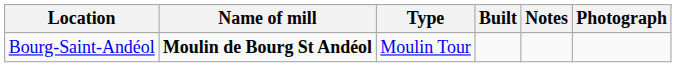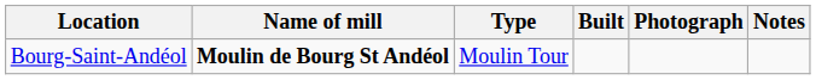 <table class="wikitable">
 <tr>
 <th>Location</th>
 <th>Name of mill</th>
 <th>Type</th>
 <th>Built</th>
+<th>Photograph</th>
 <th>Notes</th>
-<th>Photograph</th>
 </tr>
 <tr>
 <td><a href='#'>Bourg-Saint-Andéol</a></td>
 <td><strong>Moulin de Bourg St Andéol</strong></td>
 <td><a href='#'>Moulin Tour</a></td>
 <td></td>
+<td></td>
 <td> </td>
-<td></td>
 </tr>
 </table>
